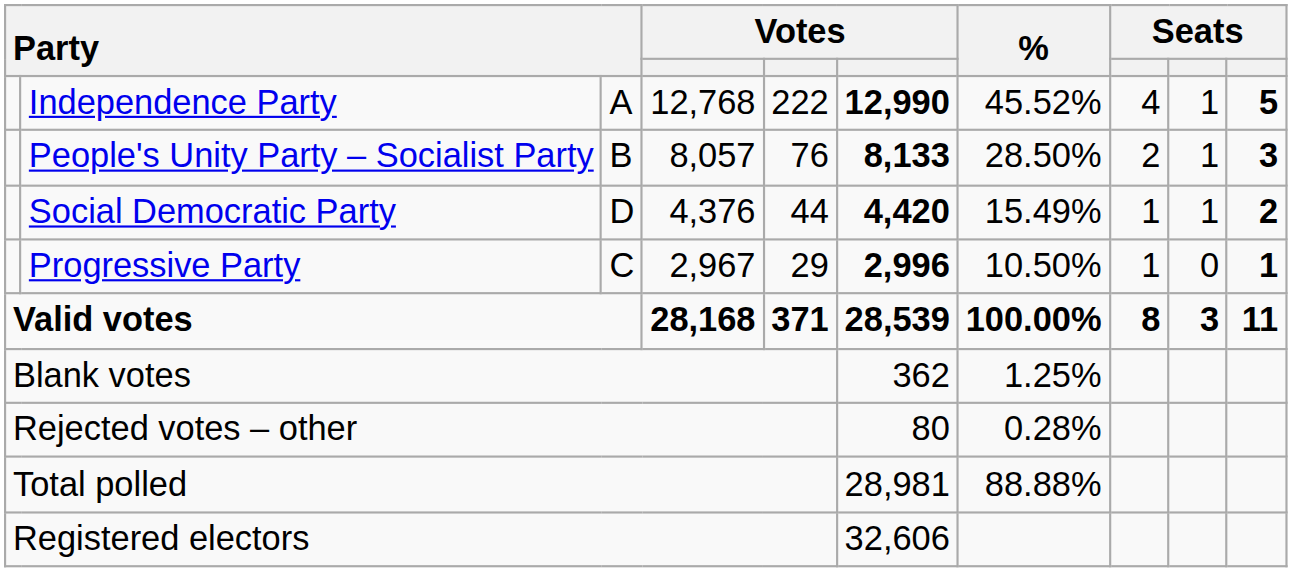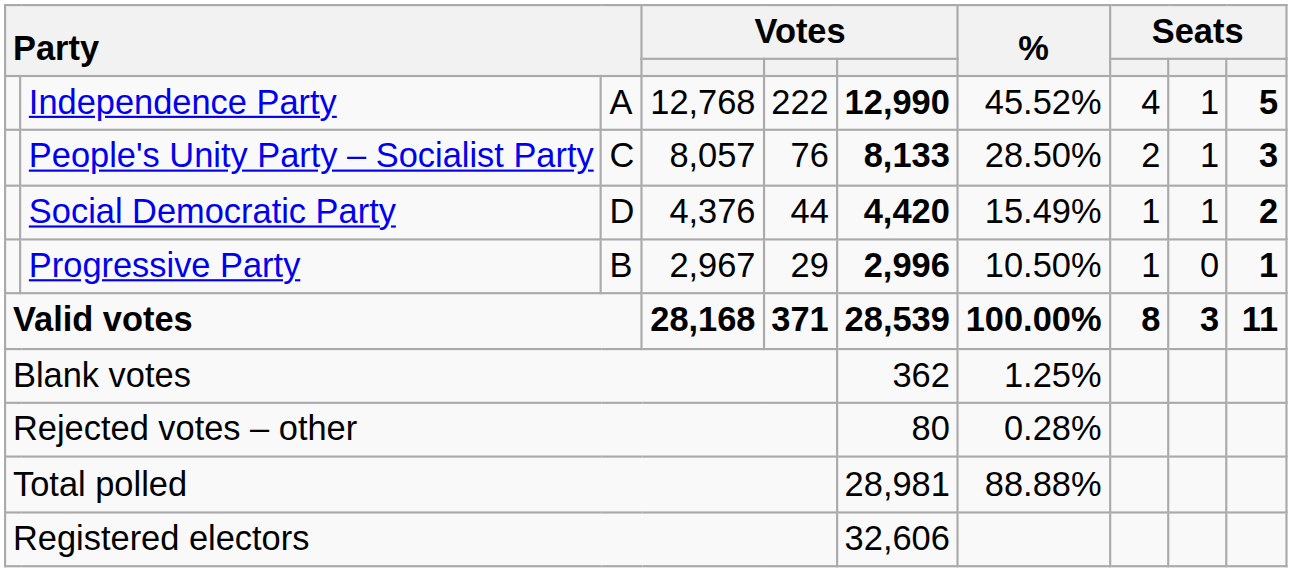 <table class="wikitable" border="1" style="text-align:right;">
 <tr>
 <th style="text-align:left;" valign=bottom rowspan=2 colspan=3>Party</th>
 <th colspan=3>Votes</th>
 <th align=center valign=bottom rowspan=2 width="50">%</th>
 <th colspan=3>Seats</th>
 </tr>
 <tr>
 <th align=center valign=bottom width="20"><small></small></th>
 <th align=center valign=bottom width="20"><small></small></th>
 <th align=center valign=bottom width="20"><small></small></th>
 <th align=center valign=bottom width="20"><small></small></th>
 <th align=center valign=bottom width="20"><small><a href='#'></a></small></th>
 <th align=center valign=bottom width="20"><small></small></th>
 </tr>
 <tr>
 <td></td>
 <td align=left><a href='#'>Independence Party</a></td>
 <td align=left>A</td>
 <td>12,768</td>
 <td>222</td>
 <td><strong>12,990</strong></td>
 <td>45.52%</td>
 <td>4</td>
 <td>1</td>
 <td><strong>5</strong></td>
 </tr>
 <tr>
 <td></td>
 <td align=left><a href='#'>People's Unity Party – Socialist Party</a></td>
-<td align=left>B</td>
+<td align=left>C</td>
 <td>8,057</td>
 <td>76</td>
 <td><strong>8,133</strong></td>
 <td>28.50%</td>
 <td>2</td>
 <td>1</td>
 <td><strong>3</strong></td>
 </tr>
 <tr>
 <td></td>
 <td align=left><a href='#'>Social Democratic Party</a></td>
 <td align=left>D</td>
 <td>4,376</td>
 <td>44</td>
 <td><strong>4,420</strong></td>
 <td>15.49%</td>
 <td>1</td>
 <td>1</td>
 <td><strong>2</strong></td>
 </tr>
 <tr>
 <td></td>
 <td align=left><a href='#'>Progressive Party</a></td>
-<td align=left>C</td>
+<td align=left>B</td>
 <td>2,967</td>
 <td>29</td>
 <td><strong>2,996</strong></td>
 <td>10.50%</td>
 <td>1</td>
 <td>0</td>
 <td><strong>1</strong></td>
 </tr>
 <tr style="font-weight:bold">
 <td align=left colspan=3>Valid votes</td>
 <td>28,168</td>
 <td>371</td>
 <td>28,539</td>
 <td>100.00%</td>
 <td>8</td>
 <td>3</td>
 <td>11</td>
 </tr>
 <tr>
 <td align=left colspan=5>Blank votes</td>
 <td>362</td>
 <td>1.25%</td>
 <td></td>
 <td></td>
 <td></td>
 </tr>
 <tr>
 <td align=left colspan=5>Rejected votes – other</td>
 <td>80</td>
 <td>0.28%</td>
 <td></td>
 <td></td>
 <td></td>
 </tr>
 <tr>
 <td align=left colspan=5>Total polled</td>
 <td>28,981</td>
 <td>88.88%</td>
 <td></td>
 <td></td>
 <td></td>
 </tr>
 <tr>
 <td align=left colspan=5>Registered electors</td>
 <td>32,606</td>
 <td></td>
 <td></td>
 <td></td>
 <td></td>
 </tr>
 </table>
